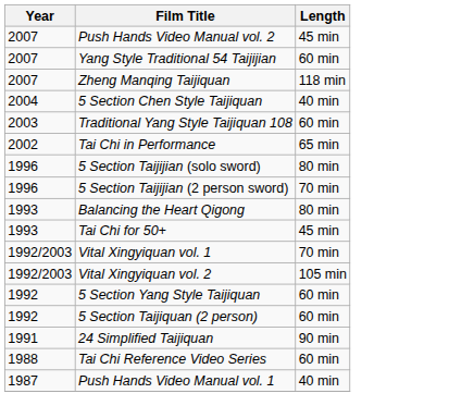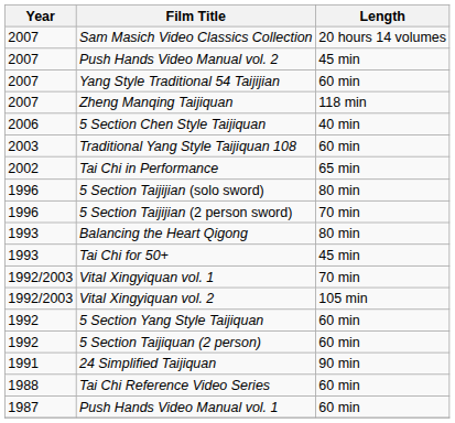 <table class="wikitable" style="font-size: 95%;">
 <tr>
 <th>Year</th>
 <th>Film Title</th>
 <th>Length</th>
+</tr>
+<tr>
+<td>2007</td>
+<td><em>Sam Masich Video Classics Collection</em></td>
+<td>20 hours 14 volumes</td>
 </tr>
 <tr>
 <td>2007</td>
 <td><em>Push Hands Video Manual vol. 2</em></td>
 <td>45 min</td>
 </tr>
 <tr>
 <td>2007</td>
 <td><em>Yang Style Traditional 54 Taijijian</em></td>
 <td>60 min</td>
 </tr>
 <tr>
 <td>2007</td>
 <td><em>Zheng Manqing Taijiquan</em></td>
 <td>118 min</td>
 </tr>
 <tr>
-<td>2004</td>
+<td>2006</td>
 <td><em>5 Section Chen Style Taijiquan</em></td>
 <td>40 min</td>
 </tr>
 <tr>
 <td>2003</td>
 <td><em>Traditional Yang Style Taijiquan 108</em></td>
 <td>60 min</td>
 </tr>
 <tr>
 <td>2002</td>
 <td><em>Tai Chi in Performance</em></td>
 <td>65 min</td>
 </tr>
 <tr>
 <td>1996</td>
 <td><em>5 Section Taijijian</em> (solo sword)</td>
 <td>80 min</td>
 </tr>
 <tr>
 <td>1996</td>
 <td><em>5 Section Taijijian</em> (2 person sword)</td>
 <td>70 min</td>
 </tr>
 <tr>
 <td>1993</td>
 <td><em>Balancing the Heart Qigong</em></td>
 <td>80 min</td>
 </tr>
 <tr>
 <td>1993</td>
 <td><em>Tai Chi for 50+</em></td>
 <td>45 min</td>
 </tr>
 <tr>
 <td>1992/2003</td>
 <td><em>Vital Xingyiquan vol. 1</em></td>
 <td>70 min</td>
 </tr>
 <tr>
 <td>1992/2003</td>
 <td><em>Vital Xingyiquan vol. 2</em></td>
 <td>105 min</td>
 </tr>
 <tr>
 <td>1992</td>
 <td><em>5 Section Yang Style Taijiquan</em></td>
 <td>60 min</td>
 </tr>
 <tr>
 <td>1992</td>
 <td><em>5 Section Taijiquan (2 person)</em></td>
 <td>60 min</td>
 </tr>
 <tr>
 <td>1991</td>
 <td><em>24 Simplified Taijiquan</em></td>
 <td>90 min</td>
 </tr>
 <tr>
 <td>1988</td>
 <td><em>Tai Chi Reference Video Series</em></td>
 <td>60 min</td>
 </tr>
 <tr>
 <td>1987</td>
 <td><em>Push Hands Video Manual vol. 1</em></td>
-<td>40 min</td>
+<td>60 min</td>
 </tr>
 <tr>
 </tr>
 </table>
